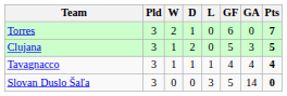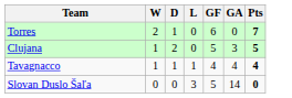 <table class="wikitable" style="text-align: center;">
 <tr>
 <th width=195>Team</th>
-<th width=20>Pld</th>
 <th width=20>W</th>
 <th width=20>D</th>
 <th width=20>L</th>
 <th width=20>GF</th>
 <th width=20>GA</th>
 <th width=20>Pts</th>
 </tr>
 <tr align="center" style="background:#ccffcc;">
 <td align="left"> <a href='#'>Torres</a></td>
-<td>3</td>
 <td>2</td>
 <td>1</td>
 <td>0</td>
 <td>6</td>
 <td>0</td>
 <td><strong>7</strong></td>
 </tr>
 <tr align="center" style="background:#ccffcc;">
 <td align="left"> <a href='#'>Clujana</a></td>
-<td>3</td>
 <td>1</td>
 <td>2</td>
 <td>0</td>
 <td>5</td>
 <td>3</td>
 <td><strong>5</strong></td>
 </tr>
 <tr align="center">
 <td align="left"> <a href='#'>Tavagnacco</a></td>
-<td>3</td>
 <td>1</td>
 <td>1</td>
 <td>1</td>
 <td>4</td>
 <td>4</td>
 <td><strong>4</strong></td>
 </tr>
 <tr align="center">
 <td align="left"> <a href='#'>Slovan Duslo Šaľa</a></td>
-<td>3</td>
 <td>0</td>
 <td>0</td>
 <td>3</td>
 <td>5</td>
 <td>14</td>
 <td><strong>0</strong></td>
 </tr>
 </table>
